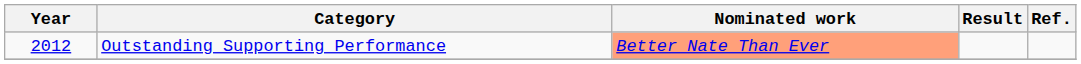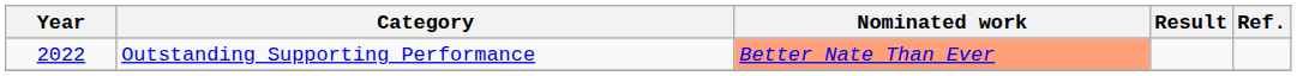 <table class=wikitable>
 <tr>
 <th scope="col" style="width:5em;">Year</th>
 <th scope="col" style="width:30em;">Category</th>
 <th scope="col" style="width:20em;">Nominated work</th>
 <th scope="col" style="width:3em;">Result</th>
 <th scope="col" style="width:2em;">Ref.</th>
 </tr>
 <tr>
-<td align="center"><a href='#'>2012</a></td>
+<td align="center"><a href='#'>2022</a></td>
 <td><a href='#'>Outstanding Supporting Performance</a></td>
 <td style="background: lightsalmon;"><em><a href='#'>Better Nate Than Ever</a></em></td>
 <td></td>
 <td align="center"></td>
 </tr>
 <tr>
 </tr>
 </table>
